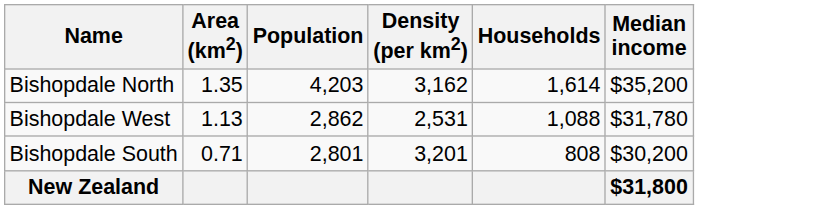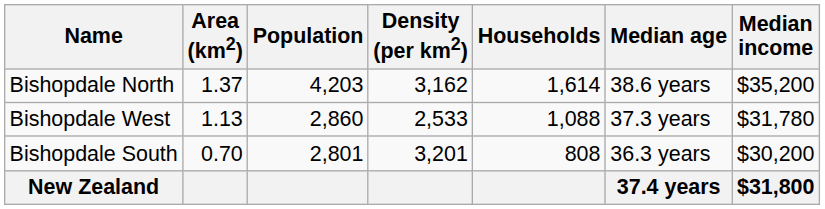 <table class="wikitable">
 <tr>
 <th>Name</th>
 <th>Area<br>(km<sup>2</sup>)</th>
 <th>Population</th>
 <th>Density<br>(per km<sup>2</sup>)</th>
 <th>Households</th>
+<th>Median age</th>
 <th>Median<br>income</th>
 </tr>
 <tr>
 <td>Bishopdale North</td>
-<td style="text-align:right;">1.35</td>
+<td style="text-align:right;">1.37</td>
 <td style="text-align:right;">4,203</td>
 <td style="text-align:right;">3,162</td>
 <td style="text-align:right;">1,614</td>
+<td>38.6 years</td>
 <td>$35,200</td>
 </tr>
 <tr>
 <td>Bishopdale West</td>
 <td style="text-align:right;">1.13</td>
-<td style="text-align:right;">2,862</td>
-<td style="text-align:right;">2,531</td>
+<td style="text-align:right;">2,860</td>
+<td style="text-align:right;">2,533</td>
 <td style="text-align:right;">1,088</td>
+<td>37.3 years</td>
 <td>$31,780</td>
 </tr>
 <tr>
 <td>Bishopdale South</td>
-<td style="text-align:right;">0.71</td>
+<td style="text-align:right;">0.70</td>
 <td style="text-align:right;">2,801</td>
 <td style="text-align:right;">3,201</td>
 <td style="text-align:right;">808</td>
+<td>36.3 years</td>
 <td>$30,200</td>
 </tr>
 <tr>
 <th>New Zealand</th>
 <th></th>
 <th></th>
 <th></th>
 <th></th>
+<th>37.4 years</th>
 <th style="text-align:left;">$31,800</th>
 </tr>
 </table>
